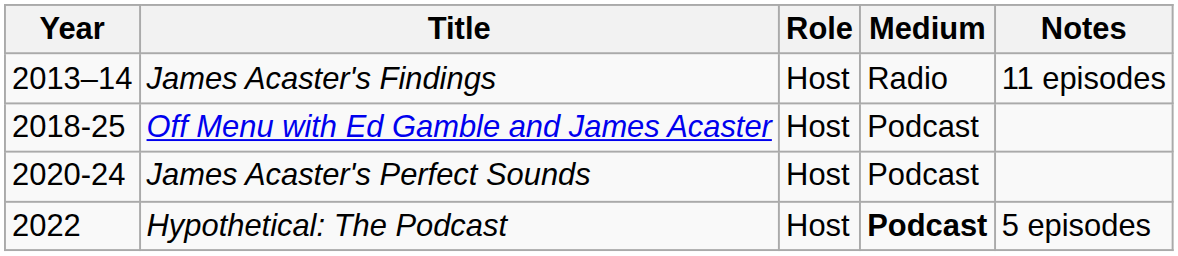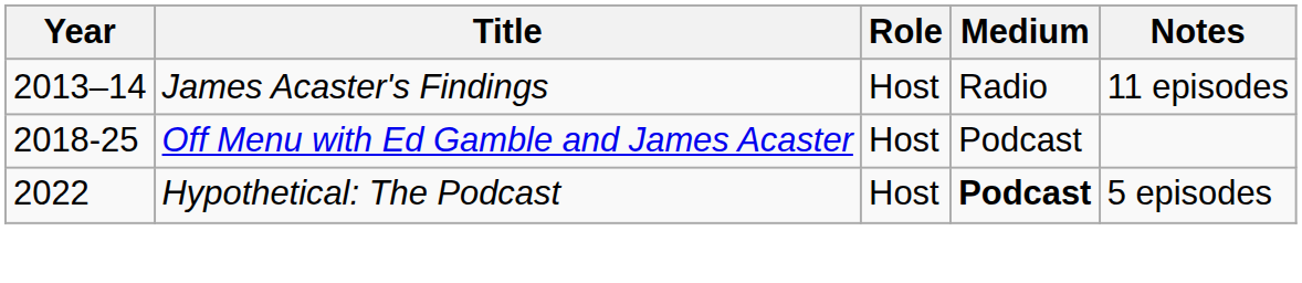 <table class="wikitable">
 <tr>
 <th>Year</th>
 <th>Title</th>
 <th>Role</th>
 <th>Medium</th>
 <th>Notes</th>
 </tr>
 <tr>
 <td>2013–14</td>
 <td><em>James Acaster's Findings</em></td>
 <td>Host</td>
 <td>Radio</td>
 <td>11 episodes</td>
 </tr>
 <tr>
 <td>2018-25</td>
 <td><em><a href='#'>Off Menu with Ed Gamble and James Acaster</a></em></td>
 <td>Host</td>
 <td>Podcast</td>
 <td></td>
 </tr>
 <tr>
-<td>2020-24</td>
-<td><em>James Acaster's Perfect Sounds</em></td>
-<td>Host</td>
-<td>Podcast</td>
-<td></td>
-</tr>
-<tr>
 <td>2022</td>
 <td><em>Hypothetical: The Podcast</em></td>
 <td>Host</td>
 <td><strong>Podcast</strong></td>
 <td>5 episodes</td>
 </tr>
 </table>
